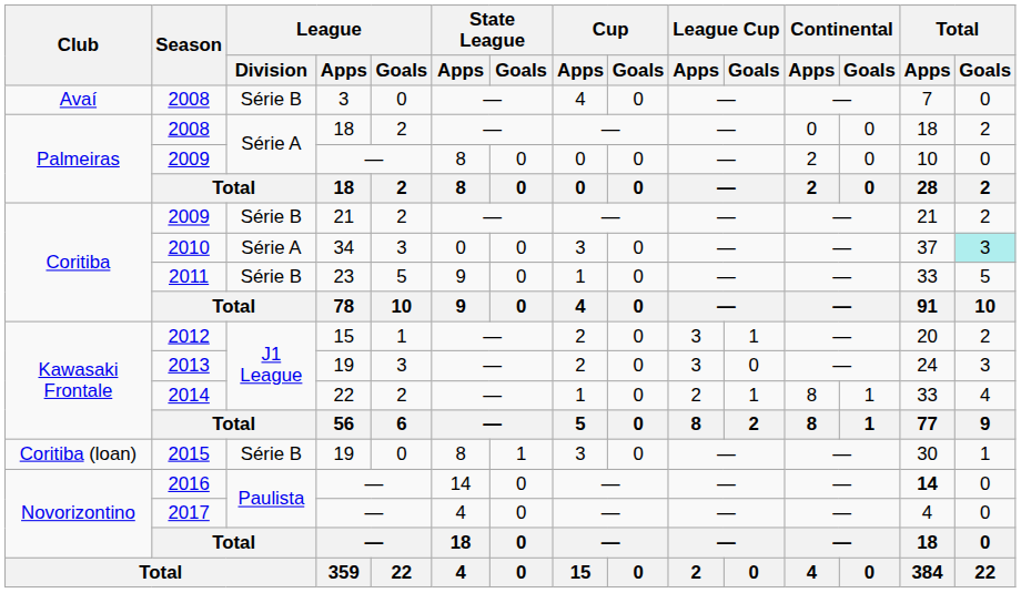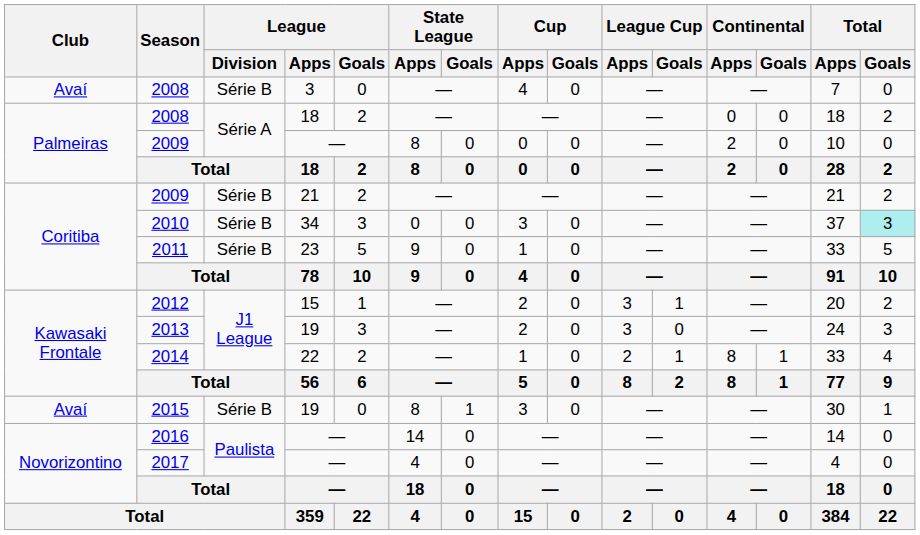 <table class="wikitable" style="text-align:center;">
 <tr>
 <th rowspan=2>Club</th>
 <th rowspan=2>Season</th>
 <th colspan=3>League</th>
 <th colspan=2>State League</th>
 <th colspan=2>Cup</th>
 <th colspan=2>League Cup</th>
 <th colspan=2>Continental</th>
 <th colspan=2>Total</th>
 </tr>
 <tr>
 <th>Division</th>
 <th>Apps</th>
 <th>Goals</th>
 <th>Apps</th>
 <th>Goals</th>
 <th>Apps</th>
 <th>Goals</th>
 <th>Apps</th>
 <th>Goals</th>
 <th>Apps</th>
 <th>Goals</th>
 <th>Apps</th>
 <th>Goals</th>
 </tr>
 <tr>
 <td><a href='#'>Avaí</a></td>
 <td><a href='#'>2008</a></td>
 <td>Série B</td>
 <td>3</td>
 <td>0</td>
 <td colspan="2">—</td>
 <td>4</td>
 <td>0</td>
 <td colspan="2">—</td>
 <td colspan="2">—</td>
 <td>7</td>
 <td>0</td>
 </tr>
 <tr>
 <td rowspan="3"><a href='#'>Palmeiras</a></td>
 <td><a href='#'>2008</a></td>
 <td rowspan="2">Série A</td>
 <td>18</td>
 <td>2</td>
 <td colspan="2">—</td>
 <td colspan="2">—</td>
 <td colspan="2">—</td>
 <td>0</td>
 <td>0</td>
 <td>18</td>
 <td>2</td>
 </tr>
 <tr>
 <td><a href='#'>2009</a></td>
 <td colspan="2">—</td>
 <td>8</td>
 <td>0</td>
 <td>0</td>
 <td>0</td>
 <td colspan="2">—</td>
 <td>2</td>
 <td>0</td>
 <td>10</td>
 <td>0</td>
 </tr>
 <tr>
 <th colspan=2>Total</th>
 <th>18</th>
 <th>2</th>
 <th>8</th>
 <th>0</th>
 <th>0</th>
 <th>0</th>
 <th colspan="2">—</th>
 <th>2</th>
 <th>0</th>
 <th>28</th>
 <th>2</th>
 </tr>
 <tr>
 <td rowspan="4"><a href='#'>Coritiba</a></td>
 <td><a href='#'>2009</a></td>
 <td>Série B</td>
 <td>21</td>
 <td>2</td>
 <td colspan="2">—</td>
 <td colspan="2">—</td>
 <td colspan="2">—</td>
 <td colspan="2">—</td>
 <td>21</td>
 <td>2</td>
 </tr>
 <tr>
 <td><a href='#'>2010</a></td>
-<td>Série A</td>
+<td>Série B</td>
 <td>34</td>
 <td>3</td>
 <td>0</td>
 <td>0</td>
 <td>3</td>
 <td>0</td>
 <td colspan="2">—</td>
 <td colspan="2">—</td>
 <td>37</td>
 <td style="background: paleturquoise;">3</td>
 </tr>
 <tr>
 <td><a href='#'>2011</a></td>
 <td>Série B</td>
 <td>23</td>
 <td>5</td>
 <td>9</td>
 <td>0</td>
 <td>1</td>
 <td>0</td>
 <td colspan="2">—</td>
 <td colspan="2">—</td>
 <td>33</td>
 <td>5</td>
 </tr>
 <tr>
 <th colspan=2>Total</th>
 <th>78</th>
 <th>10</th>
 <th>9</th>
 <th>0</th>
 <th>4</th>
 <th>0</th>
 <th colspan="2">—</th>
 <th colspan="2">—</th>
 <th>91</th>
 <th>10</th>
 </tr>
 <tr>
 <td rowspan="4"><a href='#'>Kawasaki Frontale</a></td>
 <td><a href='#'>2012</a></td>
 <td rowspan="3"><a href='#'>J1 League</a></td>
 <td>15</td>
 <td>1</td>
 <td colspan="2">—</td>
 <td>2</td>
 <td>0</td>
 <td>3</td>
 <td>1</td>
 <td colspan="2">—</td>
 <td>20</td>
 <td>2</td>
 </tr>
 <tr>
 <td><a href='#'>2013</a></td>
 <td>19</td>
 <td>3</td>
 <td colspan="2">—</td>
 <td>2</td>
 <td>0</td>
 <td>3</td>
 <td>0</td>
 <td colspan="2">—</td>
 <td>24</td>
 <td>3</td>
 </tr>
 <tr>
 <td><a href='#'>2014</a></td>
 <td>22</td>
 <td>2</td>
 <td colspan="2">—</td>
 <td>1</td>
 <td>0</td>
 <td>2</td>
 <td>1</td>
 <td>8</td>
 <td>1</td>
 <td>33</td>
 <td>4</td>
 </tr>
 <tr>
 <th colspan=2>Total</th>
 <th>56</th>
 <th>6</th>
 <th colspan="2">—</th>
 <th>5</th>
 <th>0</th>
 <th>8</th>
 <th>2</th>
 <th>8</th>
 <th>1</th>
 <th>77</th>
 <th>9</th>
 </tr>
 <tr>
-<td><a href='#'>Coritiba</a> (loan)</td>
+<td><a href='#'>Avaí</a></td>
 <td><a href='#'>2015</a></td>
 <td>Série B</td>
 <td>19</td>
 <td>0</td>
 <td>8</td>
 <td>1</td>
 <td>3</td>
 <td>0</td>
 <td colspan="2">—</td>
 <td colspan="2">—</td>
 <td>30</td>
 <td>1</td>
 </tr>
 <tr>
 <td rowspan="3"><a href='#'>Novorizontino</a></td>
 <td><a href='#'>2016</a></td>
 <td rowspan="2"><a href='#'>Paulista</a></td>
 <td colspan="2">—</td>
 <td>14</td>
 <td>0</td>
 <td colspan="2">—</td>
 <td colspan="2">—</td>
 <td colspan="2">—</td>
-<td><strong>14</strong></td>
+<td>14</td>
 <td>0</td>
 </tr>
 <tr>
 <td><a href='#'>2017</a></td>
 <td colspan="2">—</td>
 <td>4</td>
 <td>0</td>
 <td colspan="2">—</td>
 <td colspan="2">—</td>
 <td colspan="2">—</td>
 <td>4</td>
 <td>0</td>
 </tr>
 <tr>
 <th colspan=2>Total</th>
 <th colspan="2">—</th>
 <th>18</th>
 <th>0</th>
 <th colspan="2">—</th>
 <th colspan="2">—</th>
 <th colspan="2">—</th>
 <th>18</th>
 <th>0</th>
 </tr>
 <tr>
 <th colspan=3>Total</th>
 <th>359</th>
 <th>22</th>
 <th>4</th>
 <th>0</th>
 <th>15</th>
 <th>0</th>
 <th>2</th>
 <th>0</th>
 <th>4</th>
 <th>0</th>
 <th>384</th>
 <th>22</th>
 </tr>
 </table>
